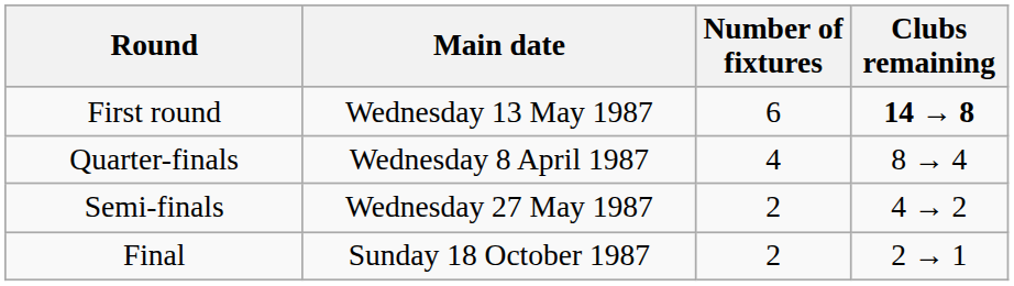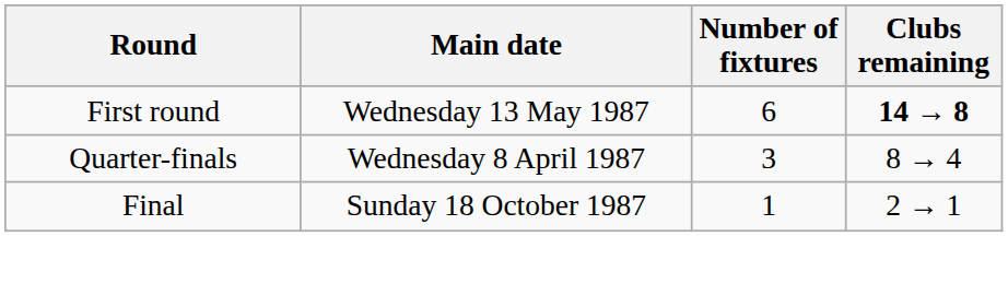 <table class="wikitable plainrowheaders" style="text-align:center">
 <tr>
 <th scope="col" style="width:150px">Round</th>
 <th scope="col" style="width:200px">Main date</th>
 <th scope="col" style="width:75px">Number of fixtures</th>
 <th scope="col" style="width:75px">Clubs remaining</th>
 </tr>
 <tr>
 <td>First round</td>
 <td>Wednesday 13 May 1987</td>
 <td>6</td>
 <td><strong>14 → 8</strong></td>
 </tr>
 <tr>
 <td>Quarter-finals</td>
 <td>Wednesday 8 April 1987</td>
-<td>4</td>
+<td>3</td>
 <td>8 → 4</td>
-</tr>
-<tr>
-<td>Semi-finals</td>
-<td>Wednesday 27 May 1987</td>
-<td>2</td>
-<td>4 → 2</td>
 </tr>
 <tr>
 <td>Final</td>
 <td>Sunday 18 October 1987</td>
-<td>2</td>
+<td>1</td>
 <td>2 → 1</td>
 </tr>
 </table>
